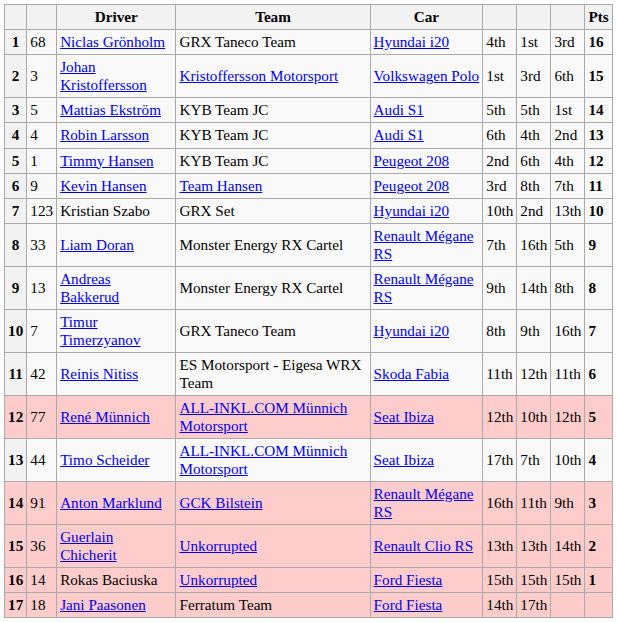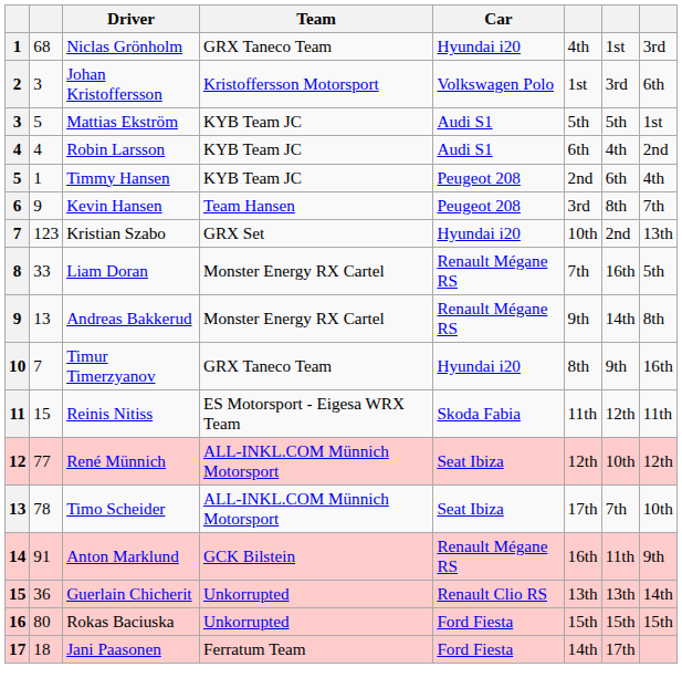 <table class="wikitable" style="font-size:95%">
 <tr>
 <th></th>
 <th></th>
 <th>Driver</th>
 <th>Team</th>
 <th>Car</th>
 <th></th>
 <th></th>
 <th></th>
-<th>Pts</th>
 </tr>
 <tr>
 <th>1</th>
 <td>68</td>
 <td> <a href='#'>Niclas Grönholm</a></td>
 <td>GRX Taneco Team</td>
 <td><a href='#'>Hyundai i20</a></td>
 <td>4th</td>
 <td>1st</td>
 <td>3rd</td>
-<td><strong>16</strong></td>
 </tr>
 <tr>
 <th>2</th>
 <td>3</td>
 <td> <a href='#'>Johan Kristoffersson</a></td>
 <td><a href='#'>Kristoffersson Motorsport</a></td>
 <td><a href='#'>Volkswagen Polo</a></td>
 <td>1st</td>
 <td>3rd</td>
 <td>6th</td>
-<td><strong>15</strong></td>
 </tr>
 <tr>
 <th>3</th>
 <td>5</td>
 <td> <a href='#'>Mattias Ekström</a></td>
 <td>KYB Team JC</td>
 <td><a href='#'>Audi S1</a></td>
 <td>5th</td>
 <td>5th</td>
 <td>1st</td>
-<td><strong>14</strong></td>
 </tr>
 <tr>
 <th>4</th>
 <td>4</td>
 <td> <a href='#'>Robin Larsson</a></td>
 <td>KYB Team JC</td>
 <td><a href='#'>Audi S1</a></td>
 <td>6th</td>
 <td>4th</td>
 <td>2nd</td>
-<td><strong>13</strong></td>
 </tr>
 <tr>
 <th>5</th>
 <td>1</td>
 <td> <a href='#'>Timmy Hansen</a></td>
 <td>KYB Team JC</td>
 <td><a href='#'>Peugeot 208</a></td>
 <td>2nd</td>
 <td>6th</td>
 <td>4th</td>
-<td><strong>12</strong></td>
 </tr>
 <tr>
 <th>6</th>
 <td>9</td>
 <td> <a href='#'>Kevin Hansen</a></td>
 <td><a href='#'>Team Hansen</a></td>
 <td><a href='#'>Peugeot 208</a></td>
 <td>3rd</td>
 <td>8th</td>
 <td>7th</td>
-<td><strong>11</strong></td>
 </tr>
 <tr>
 <th>7</th>
 <td>123</td>
 <td> Kristian Szabo</td>
 <td>GRX Set</td>
 <td><a href='#'>Hyundai i20</a></td>
 <td>10th</td>
 <td>2nd</td>
 <td>13th</td>
-<td><strong>10</strong></td>
 </tr>
 <tr>
 <th>8</th>
 <td>33</td>
 <td> <a href='#'>Liam Doran</a></td>
 <td>Monster Energy RX Cartel</td>
 <td><a href='#'>Renault Mégane RS</a></td>
 <td>7th</td>
 <td>16th</td>
 <td>5th</td>
-<td><strong>9</strong></td>
 </tr>
 <tr>
 <th>9</th>
 <td>13</td>
 <td> <a href='#'>Andreas Bakkerud</a></td>
 <td>Monster Energy RX Cartel</td>
 <td><a href='#'>Renault Mégane RS</a></td>
 <td>9th</td>
 <td>14th</td>
 <td>8th</td>
-<td><strong>8</strong></td>
 </tr>
 <tr>
 <th>10</th>
 <td>7</td>
 <td> <a href='#'>Timur Timerzyanov</a></td>
 <td>GRX Taneco Team</td>
 <td><a href='#'>Hyundai i20</a></td>
 <td>8th</td>
 <td>9th</td>
 <td>16th</td>
-<td><strong>7</strong></td>
 </tr>
 <tr>
 <th>11</th>
-<td>42</td>
+<td>15</td>
 <td> <a href='#'>Reinis Nitiss</a></td>
 <td>ES Motorsport - Eigesa WRX Team</td>
 <td><a href='#'>Skoda Fabia</a></td>
 <td>11th</td>
 <td>12th</td>
 <td>11th</td>
-<td><strong>6</strong></td>
 </tr>
 <tr>
 <th style="background:#ffcccc;">12</th>
 <td style="background:#ffcccc;">77</td>
 <td style="background:#ffcccc;"> <a href='#'>René Münnich</a></td>
 <td style="background:#ffcccc;"><a href='#'>ALL-INKL.COM Münnich Motorsport</a></td>
 <td style="background:#ffcccc;"><a href='#'>Seat Ibiza</a></td>
 <td style="background:#ffcccc;">12th</td>
 <td style="background:#ffcccc;">10th</td>
 <td style="background:#ffcccc;">12th</td>
-<td style="background:#ffcccc;"><strong>5</strong></td>
 </tr>
 <tr>
 <th>13</th>
-<td>44</td>
+<td>78</td>
 <td> <a href='#'>Timo Scheider</a></td>
 <td><a href='#'>ALL-INKL.COM Münnich Motorsport</a></td>
 <td><a href='#'>Seat Ibiza</a></td>
 <td>17th</td>
 <td>7th</td>
 <td>10th</td>
-<td><strong>4</strong></td>
 </tr>
 <tr>
 <th style="background:#ffcccc;">14</th>
 <td style="background:#ffcccc;">91</td>
 <td style="background:#ffcccc;"> <a href='#'>Anton Marklund</a></td>
 <td style="background:#ffcccc;"><a href='#'>GCK Bilstein</a></td>
 <td style="background:#ffcccc;"><a href='#'>Renault Mégane RS</a></td>
 <td style="background:#ffcccc;">16th</td>
 <td style="background:#ffcccc;">11th</td>
 <td style="background:#ffcccc;">9th</td>
-<td style="background:#ffcccc;"><strong>3</strong></td>
 </tr>
 <tr>
 <th style="background:#ffcccc;">15</th>
 <td style="background:#ffcccc;">36</td>
 <td style="background:#ffcccc;"> <a href='#'>Guerlain Chicherit</a></td>
 <td style="background:#ffcccc;"><a href='#'>Unkorrupted</a></td>
 <td style="background:#ffcccc;"><a href='#'>Renault Clio RS</a></td>
 <td style="background:#ffcccc;">13th</td>
 <td style="background:#ffcccc;">13th</td>
 <td style="background:#ffcccc;">14th</td>
-<td style="background:#ffcccc;"><strong>2</strong></td>
 </tr>
 <tr>
 <th style="background:#ffcccc;">16</th>
-<td style="background:#ffcccc;">14</td>
+<td style="background:#ffcccc;">80</td>
 <td style="background:#ffcccc;"> Rokas Baciuska</td>
 <td style="background:#ffcccc;"><a href='#'>Unkorrupted</a></td>
 <td style="background:#ffcccc;"><a href='#'>Ford Fiesta</a></td>
 <td style="background:#ffcccc;">15th</td>
 <td style="background:#ffcccc;">15th</td>
 <td style="background:#ffcccc;">15th</td>
-<td style="background:#ffcccc;"><strong>1</strong></td>
 </tr>
 <tr>
 <th style="background:#ffcccc;">17</th>
 <td style="background:#ffcccc;">18</td>
 <td style="background:#ffcccc;"> <a href='#'>Jani Paasonen</a></td>
 <td style="background:#ffcccc;">Ferratum Team</td>
 <td style="background:#ffcccc;"><a href='#'>Ford Fiesta</a></td>
 <td style="background:#ffcccc;">14th</td>
 <td style="background:#ffcccc;">17th</td>
 <td style="background:#ffcccc;"><strong></strong></td>
-<td style="background:#ffcccc;"></td>
 </tr>
 </table>
